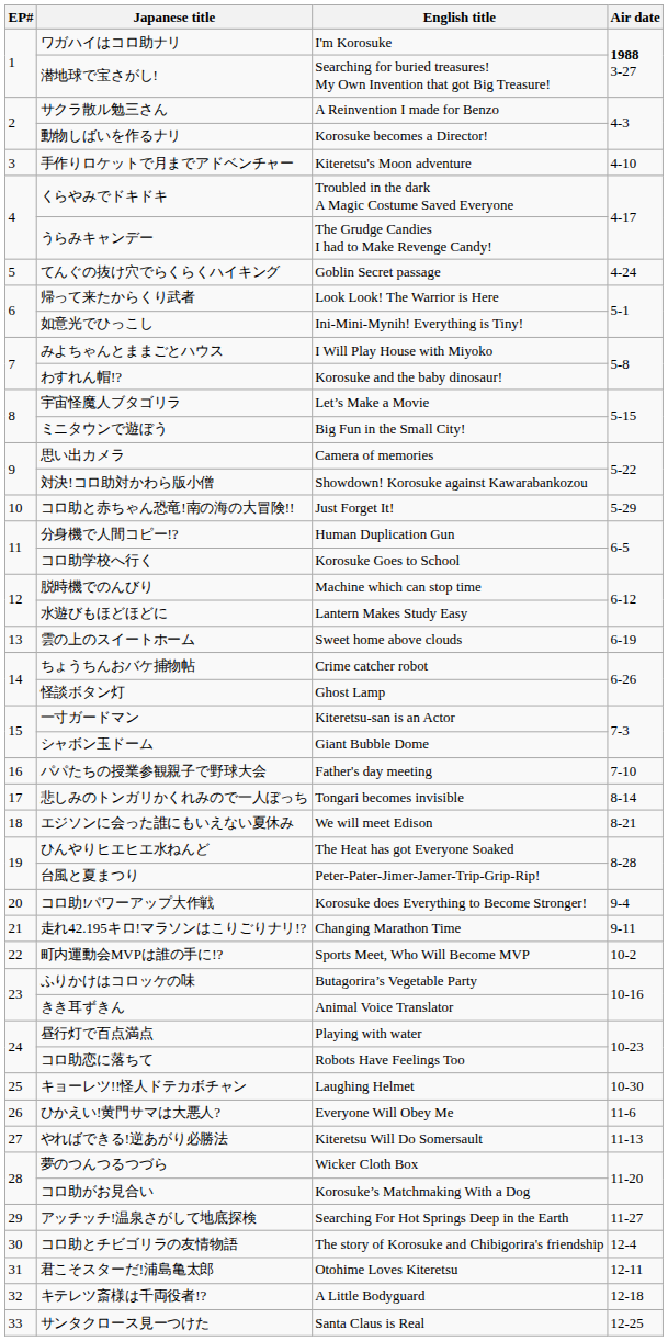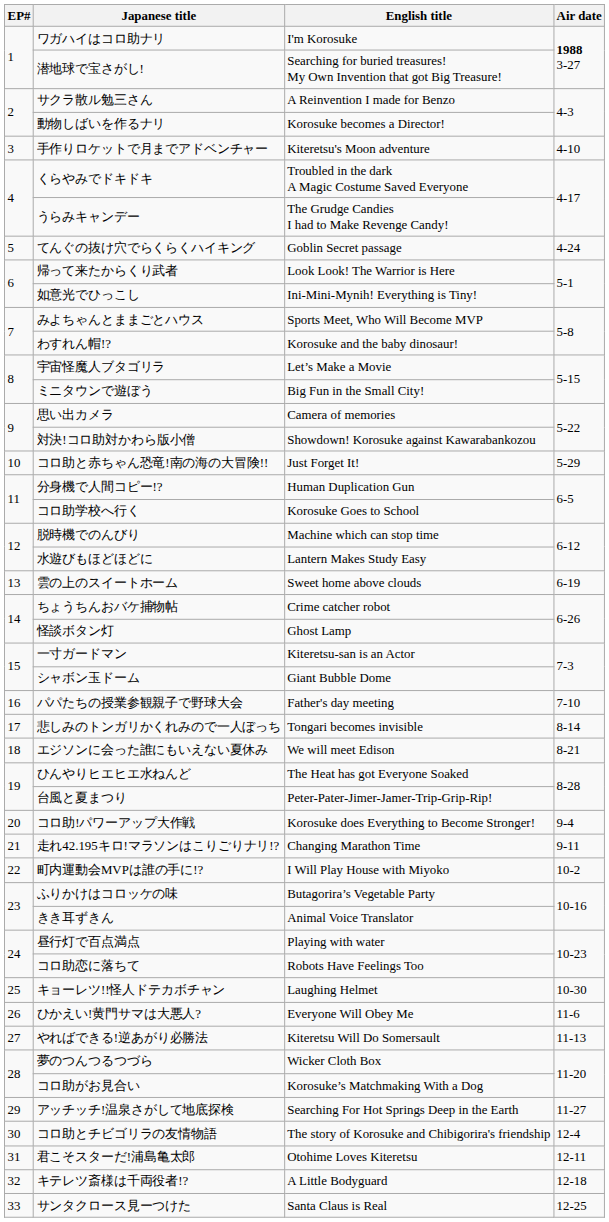 <table class="wikitable" style="font-size:small">
 <tr>
 <th>EP#</th>
 <th>Japanese title</th>
 <th>English title</th>
 <th>Air date</th>
 </tr>
 <tr>
 <td rowspan="2">1</td>
 <td>ワガハイはコロ助ナリ</td>
 <td>I'm Korosuke</td>
 <td rowspan="2"><strong>1988</strong><br>3-27</td>
 </tr>
 <tr>
 <td>潜地球で宝さがし!</td>
 <td>Searching for buried treasures!<br>My Own Invention that got Big Treasure!</td>
 </tr>
 <tr>
 <td rowspan="2">2</td>
 <td>サクラ散ル勉三さん</td>
 <td>A Reinvention I made for Benzo</td>
 <td rowspan="2">4-3</td>
 </tr>
 <tr>
 <td>動物しばいを作るナリ</td>
 <td>Korosuke becomes a Director!</td>
 </tr>
 <tr>
 <td>3</td>
 <td>手作りロケットで月までアドベンチャー</td>
 <td>Kiteretsu's Moon adventure</td>
 <td>4-10</td>
 </tr>
 <tr>
 <td rowspan="2">4</td>
 <td>くらやみでドキドキ</td>
 <td>Troubled in the dark<br>A Magic Costume Saved Everyone</td>
 <td rowspan="2">4-17</td>
 </tr>
 <tr>
 <td>うらみキャンデー</td>
 <td>The Grudge Candies<br>I had to Make Revenge Candy!</td>
 </tr>
 <tr>
 <td>5</td>
 <td>てんぐの抜け穴でらくらくハイキング</td>
 <td>Goblin Secret passage</td>
 <td>4-24</td>
 </tr>
 <tr>
 <td rowspan="2">6</td>
 <td>帰って来たからくり武者</td>
 <td>Look Look! The Warrior is Here</td>
 <td rowspan="2">5-1</td>
 </tr>
 <tr>
 <td>如意光でひっこし</td>
 <td>Ini-Mini-Mynih! Everything is Tiny!</td>
 </tr>
 <tr>
 <td rowspan="2">7</td>
 <td>みよちゃんとままごとハウス</td>
-<td>I Will Play House with Miyoko</td>
+<td>Sports Meet, Who Will Become MVP</td>
 <td rowspan="2">5-8</td>
 </tr>
 <tr>
 <td>わすれん帽!?</td>
 <td>Korosuke and the baby dinosaur!</td>
 </tr>
 <tr>
 <td rowspan="2">8</td>
 <td>宇宙怪魔人ブタゴリラ</td>
 <td>Let’s Make a Movie</td>
 <td rowspan="2">5-15</td>
 </tr>
 <tr>
 <td>ミニタウンで遊ぼう</td>
 <td>Big Fun in the Small City!</td>
 </tr>
 <tr>
 <td rowspan="2">9</td>
 <td>思い出カメラ</td>
 <td>Camera of memories</td>
 <td rowspan="2">5-22</td>
 </tr>
 <tr>
 <td>対決!コロ助対かわら版小僧</td>
 <td>Showdown! Korosuke against Kawarabankozou</td>
 </tr>
 <tr>
 <td>10</td>
 <td>コロ助と赤ちゃん恐竜!南の海の大冒険!!</td>
 <td>Just Forget It!</td>
 <td>5-29</td>
 </tr>
 <tr>
 <td rowspan="2">11</td>
 <td>分身機で人間コピー!?</td>
 <td>Human Duplication Gun</td>
 <td rowspan="2">6-5</td>
 </tr>
 <tr>
 <td>コロ助学校へ行く</td>
 <td>Korosuke Goes to School</td>
 </tr>
 <tr>
 <td rowspan="2">12</td>
 <td>脱時機でのんびり</td>
 <td>Machine which can stop time</td>
 <td rowspan="2">6-12</td>
 </tr>
 <tr>
 <td>水遊びもほどほどに</td>
 <td>Lantern Makes Study Easy</td>
 </tr>
 <tr>
 <td>13</td>
 <td>雲の上のスイートホーム</td>
 <td>Sweet home above clouds</td>
 <td>6-19</td>
 </tr>
 <tr>
 <td rowspan="2">14</td>
 <td>ちょうちんおバケ捕物帖</td>
 <td>Crime catcher robot</td>
 <td rowspan="2">6-26</td>
 </tr>
 <tr>
 <td>怪談ボタン灯</td>
 <td>Ghost Lamp</td>
 </tr>
 <tr>
 <td rowspan="2">15</td>
 <td>一寸ガードマン</td>
 <td>Kiteretsu-san is an Actor</td>
 <td rowspan="2">7-3</td>
 </tr>
 <tr>
 <td>シャボン玉ドーム</td>
 <td>Giant Bubble Dome</td>
 </tr>
 <tr>
 <td>16</td>
 <td>パパたちの授業参観親子で野球大会</td>
 <td>Father's day meeting</td>
 <td>7-10</td>
 </tr>
 <tr>
 <td>17</td>
 <td>悲しみのトンガリかくれみので一人ぼっち</td>
 <td>Tongari becomes invisible</td>
 <td>8-14</td>
 </tr>
 <tr>
 <td>18</td>
 <td>エジソンに会った誰にもいえない夏休み</td>
 <td>We will meet Edison</td>
 <td>8-21</td>
 </tr>
 <tr>
 <td rowspan="2">19</td>
 <td>ひんやりヒエヒエ水ねんど</td>
 <td>The Heat has got Everyone Soaked</td>
 <td rowspan="2">8-28</td>
 </tr>
 <tr>
 <td>台風と夏まつり</td>
 <td>Peter-Pater-Jimer-Jamer-Trip-Grip-Rip!</td>
 </tr>
 <tr>
 <td>20</td>
 <td>コロ助!パワーアップ大作戦</td>
 <td>Korosuke does Everything to Become Stronger!</td>
 <td>9-4</td>
 </tr>
 <tr>
 <td>21</td>
 <td>走れ42.195キロ!マラソンはこりごりナリ!?</td>
 <td>Changing Marathon Time</td>
 <td>9-11</td>
 </tr>
 <tr>
 <td>22</td>
 <td>町内運動会MVPは誰の手に!?</td>
-<td>Sports Meet, Who Will Become MVP</td>
+<td>I Will Play House with Miyoko</td>
 <td>10-2</td>
 </tr>
 <tr>
 <td rowspan="2">23</td>
 <td>ふりかけはコロッケの味</td>
 <td>Butagorira’s Vegetable Party</td>
 <td rowspan="2">10-16</td>
 </tr>
 <tr>
 <td>きき耳ずきん</td>
 <td>Animal Voice Translator</td>
 </tr>
 <tr>
 <td rowspan="2">24</td>
 <td>昼行灯で百点満点</td>
 <td>Playing with water</td>
 <td rowspan="2">10-23</td>
 </tr>
 <tr>
 <td>コロ助恋に落ちて</td>
 <td>Robots Have Feelings Too</td>
 </tr>
 <tr>
 <td>25</td>
 <td>キョーレツ!!怪人ドテカボチャン</td>
 <td>Laughing Helmet</td>
 <td>10-30</td>
 </tr>
 <tr>
 <td>26</td>
 <td>ひかえい!黄門サマは大悪人?</td>
 <td>Everyone Will Obey Me</td>
 <td>11-6</td>
 </tr>
 <tr>
 <td>27</td>
 <td>やればできる!逆あがり必勝法</td>
 <td>Kiteretsu Will Do Somersault</td>
 <td>11-13</td>
 </tr>
 <tr>
 <td rowspan="2">28</td>
 <td>夢のつんつるつづら</td>
 <td>Wicker Cloth Box</td>
 <td rowspan="2">11-20</td>
 </tr>
 <tr>
 <td>コロ助がお見合い</td>
 <td>Korosuke’s Matchmaking With a Dog</td>
 </tr>
 <tr>
 <td>29</td>
 <td>アッチッチ!温泉さがして地底探検</td>
 <td>Searching For Hot Springs Deep in the Earth</td>
 <td>11-27</td>
 </tr>
 <tr>
 <td>30</td>
 <td>コロ助とチビゴリラの友情物語</td>
 <td>The story of Korosuke and Chibigorira's friendship</td>
 <td>12-4</td>
 </tr>
 <tr>
 <td>31</td>
 <td>君こそスターだ!浦島亀太郎</td>
 <td>Otohime Loves Kiteretsu</td>
 <td>12-11</td>
 </tr>
 <tr>
 <td>32</td>
 <td>キテレツ斎様は千両役者!?</td>
 <td>A Little Bodyguard</td>
 <td>12-18</td>
 </tr>
 <tr>
 <td>33</td>
 <td>サンタクロース見ーつけた</td>
 <td>Santa Claus is Real</td>
 <td>12-25</td>
 </tr>
 </table>
